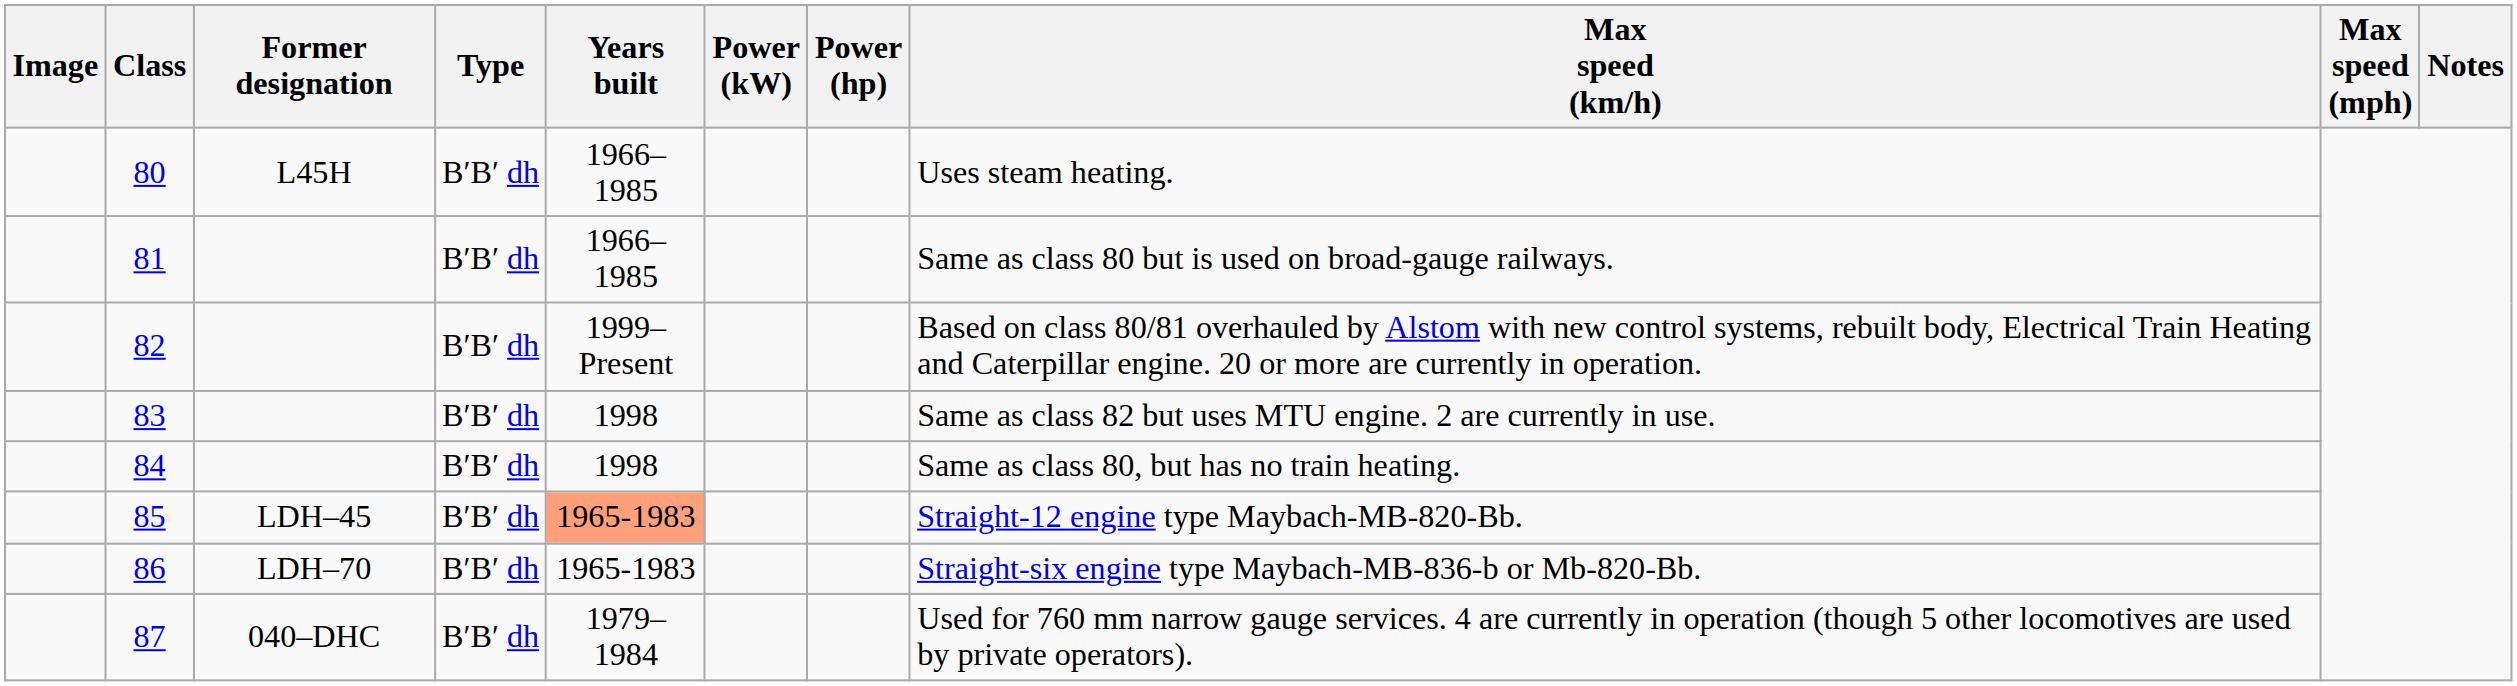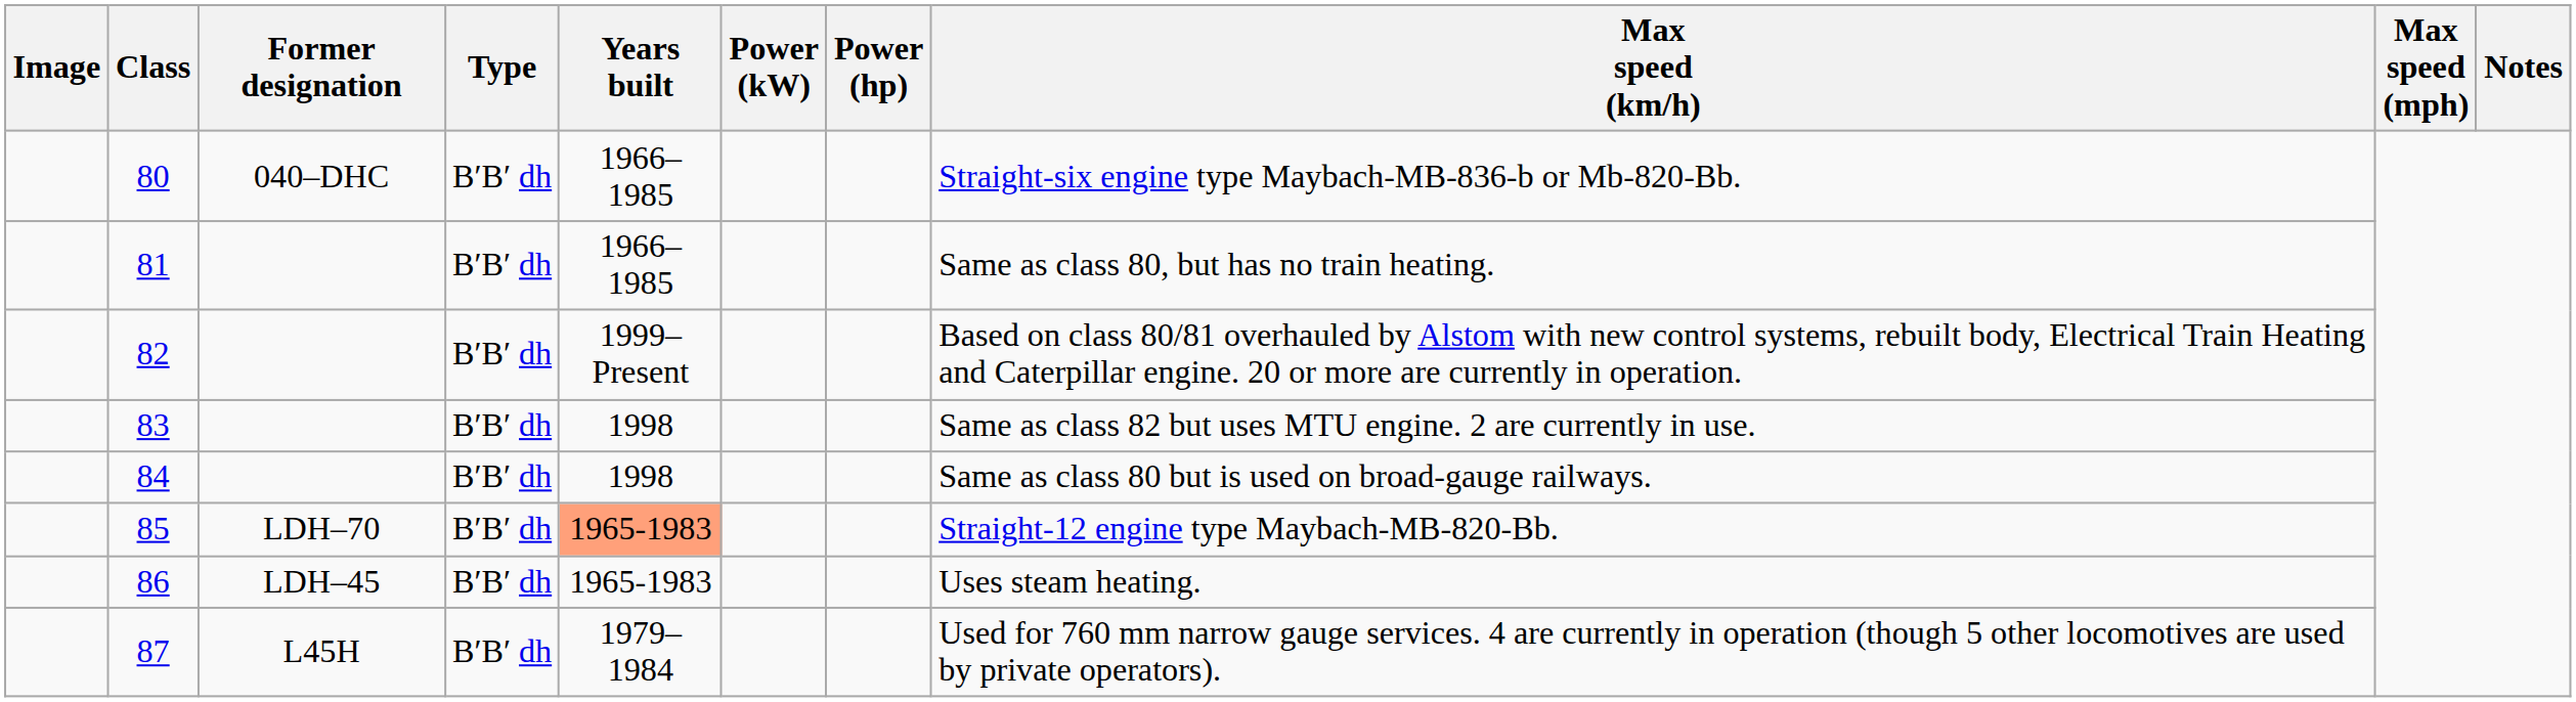 <table class="wikitable" style="text-align:center">
 <tr>
 <th>Image</th>
 <th>Class</th>
 <th>Former designation</th>
 <th>Type</th>
 <th>Years built</th>
 <th>Power<br>(kW)</th>
 <th>Power<br>(hp)</th>
 <th>Max<br>speed<br>(km/h)</th>
 <th>Max<br>speed<br>(mph)</th>
 <th>Notes</th>
 </tr>
 <tr>
 <td></td>
 <td><a href='#'>80</a></td>
-<td>L45H</td>
+<td>040–DHC</td>
 <td>B′B′ <a href='#'>dh</a></td>
 <td>1966–1985</td>
 <td></td>
 <td></td>
-<td align=left>Uses steam heating.</td>
+<td align=left><a href='#'>Straight-six engine</a> type Maybach-MB-836-b or Mb-820-Bb.</td>
 </tr>
 <tr>
 <td></td>
 <td><a href='#'>81</a></td>
 <td></td>
 <td>B′B′ <a href='#'>dh</a></td>
 <td>1966–1985</td>
 <td></td>
 <td></td>
-<td align=left>Same as class 80 but is used on broad-gauge railways.</td>
+<td align=left>Same as class 80, but has no train heating.</td>
 </tr>
 <tr>
 <td></td>
 <td><a href='#'>82</a></td>
 <td></td>
 <td>B′B′ <a href='#'>dh</a></td>
 <td>1999–Present</td>
 <td></td>
 <td></td>
 <td align=left>Based on class 80/81 overhauled by <a href='#'>Alstom</a> with new control systems, rebuilt body, Electrical Train Heating and Caterpillar engine. 20 or more are currently in operation.</td>
 </tr>
 <tr>
 <td></td>
 <td><a href='#'>83</a></td>
 <td></td>
 <td>B′B′ <a href='#'>dh</a></td>
 <td>1998</td>
 <td></td>
 <td></td>
 <td align=left>Same as class 82 but uses MTU engine. 2 are currently in use.</td>
 </tr>
 <tr>
 <td></td>
 <td><a href='#'>84</a></td>
 <td></td>
 <td>B′B′ <a href='#'>dh</a></td>
 <td>1998</td>
 <td></td>
 <td></td>
-<td align=left>Same as class 80, but has no train heating.</td>
+<td align=left>Same as class 80 but is used on broad-gauge railways.</td>
 </tr>
 <tr>
 <td></td>
 <td><a href='#'>85</a></td>
-<td>LDH–45</td>
+<td>LDH–70</td>
 <td>B′B′ <a href='#'>dh</a></td>
 <td style="background: lightsalmon;">1965-1983</td>
 <td></td>
 <td></td>
 <td align=left><a href='#'>Straight-12 engine</a> type Maybach-MB-820-Bb.</td>
 </tr>
 <tr>
 <td></td>
 <td><a href='#'>86</a></td>
-<td>LDH–70</td>
+<td>LDH–45</td>
 <td>B′B′ <a href='#'>dh</a></td>
 <td>1965-1983</td>
 <td></td>
 <td></td>
-<td align=left><a href='#'>Straight-six engine</a> type Maybach-MB-836-b or Mb-820-Bb.</td>
+<td align=left>Uses steam heating.</td>
 </tr>
 <tr>
 <td></td>
 <td><a href='#'>87</a></td>
-<td>040–DHC</td>
+<td>L45H</td>
 <td>B′B′ <a href='#'>dh</a></td>
 <td>1979–1984</td>
 <td></td>
 <td></td>
 <td align=left>Used for 760 mm narrow gauge services. 4 are currently in operation (though 5 other locomotives are used by private operators).</td>
 </tr>
 </table>
